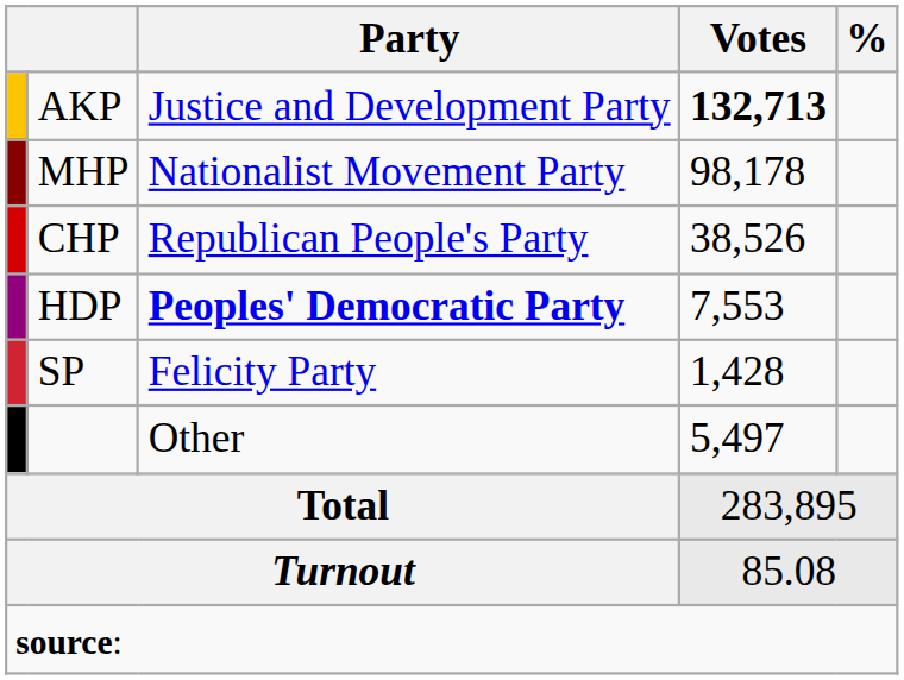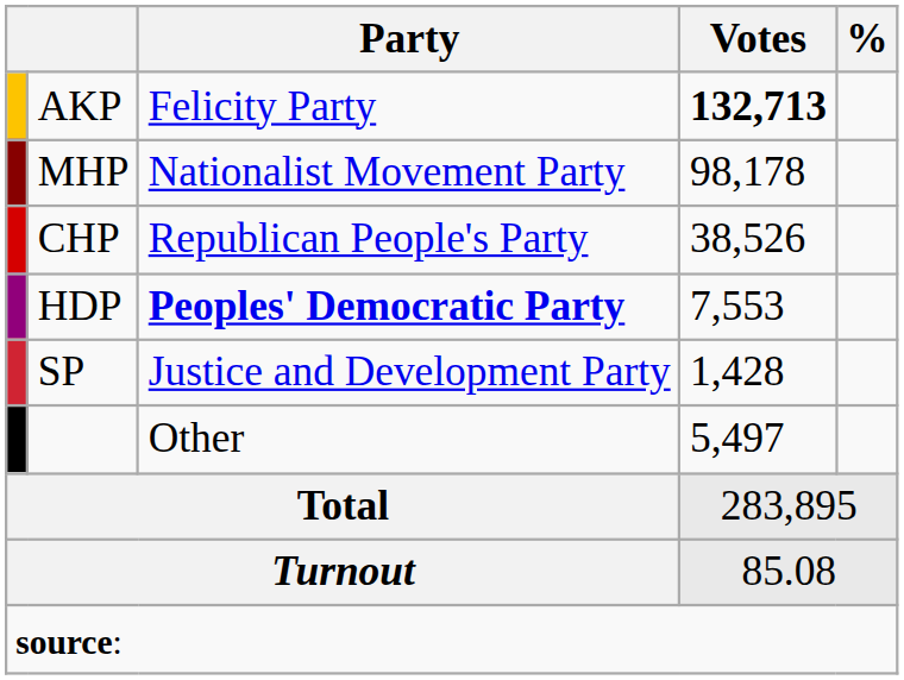 <table class="wikitable">
 <tr>
 <th colspan="2" align="center"></th>
 <th align="center">Party</th>
 <th align="center">Votes</th>
 <th align="center">%</th>
 </tr>
 <tr align="left">
 <td bgcolor="#FDC400" width="1"></td>
 <td>AKP</td>
-<td><a href='#'>Justice and Development Party</a></td>
+<td><a href='#'>Felicity Party</a></td>
 <td><strong>132,713</strong></td>
 <td><strong></strong></td>
 </tr>
 <tr align="left">
 <td bgcolor="#870000" width="1"></td>
 <td>MHP</td>
 <td><a href='#'>Nationalist Movement Party</a></td>
 <td>98,178</td>
 <td></td>
 </tr>
 <tr align="left">
 <td bgcolor="#d50000" width="1"></td>
 <td>CHP</td>
 <td><a href='#'>Republican People's Party</a></td>
 <td>38,526</td>
 <td></td>
 </tr>
 <tr align="left">
 <td bgcolor="#91007B" width="1"></td>
 <td>HDP</td>
 <td><strong><a href='#'>Peoples' Democratic Party</a></strong></td>
 <td>7,553</td>
 <td></td>
 </tr>
 <tr align="left">
 <td bgcolor="#D02433" width="1"></td>
 <td>SP</td>
-<td><a href='#'>Felicity Party</a></td>
+<td><a href='#'>Justice and Development Party</a></td>
 <td>1,428</td>
 <td></td>
 </tr>
 <tr align="left">
 <td bgcolor=" " width="1"></td>
 <td></td>
 <td>Other</td>
 <td>5,497</td>
 <td></td>
 </tr>
 <tr align="left" style="background-color:#E9E9E9">
 <th colspan="3" align="center"><strong>Total</strong></th>
 <td colspan="5" align="center">283,895</td>
 </tr>
 <tr align="left" style="background-color:#E9E9E9">
 <th colspan="3" align="center"><em>Turnout</em></th>
 <td colspan="5" align="center">85.08</td>
 </tr>
 <tr>
 <td colspan="9" align="left"><small><strong>source</strong>: </small></td>
 </tr>
 </table>
